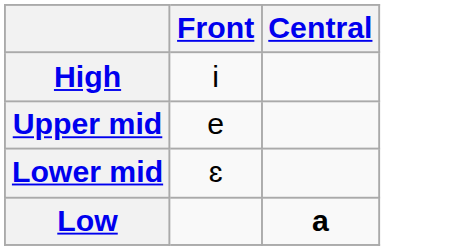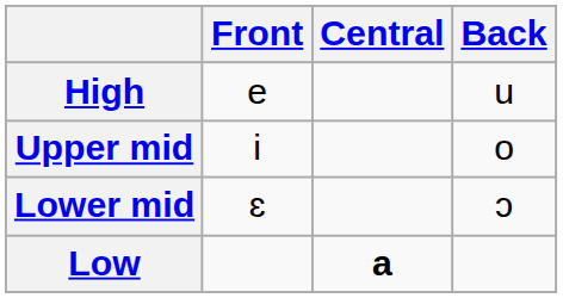 <table class="wikitable" style="text-align: center;">
 <tr>
 <th></th>
 <th><a href='#'>Front</a></th>
 <th><a href='#'>Central</a></th>
+<th><a href='#'>Back</a></th>
 </tr>
 <tr>
 <th><a href='#'>High</a></th>
-<td>i</td>
+<td>e </td>
 <td></td>
+<td>u</td>
 </tr>
 <tr>
 <th><a href='#'>Upper mid</a></th>
-<td>e </td>
+<td>i</td>
 <td></td>
+<td>o </td>
 </tr>
 <tr>
 <th><a href='#'>Lower mid</a></th>
 <td>ɛ </td>
 <td></td>
+<td>ɔ </td>
 </tr>
 <tr>
 <th><a href='#'>Low</a></th>
 <td></td>
 <td><strong>a</strong></td>
+<td></td>
 </tr>
 </table>
